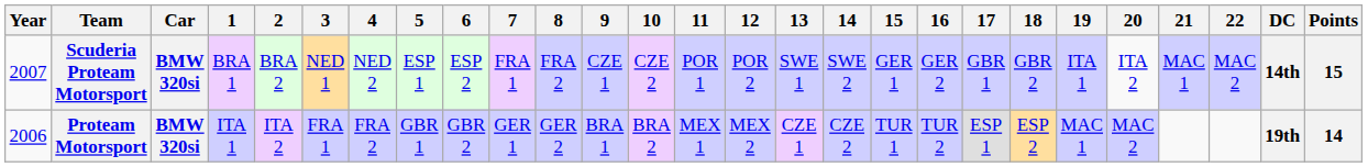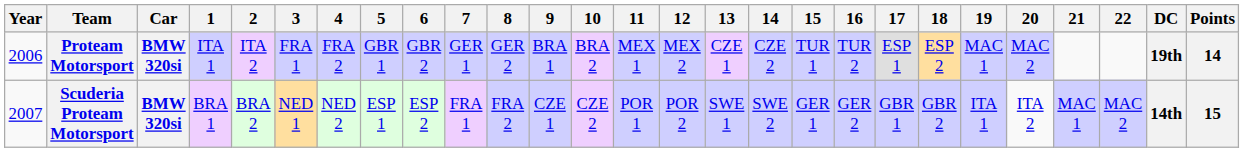 <table class="wikitable" style="text-align:center; font-size:85%">
 <tr>
 <th>Year</th>
 <th>Team</th>
 <th>Car</th>
 <th>1</th>
 <th>2</th>
 <th>3</th>
 <th>4</th>
 <th>5</th>
 <th>6</th>
 <th>7</th>
 <th>8</th>
 <th>9</th>
 <th>10</th>
 <th>11</th>
 <th>12</th>
 <th>13</th>
 <th>14</th>
 <th>15</th>
 <th>16</th>
 <th>17</th>
 <th>18</th>
 <th>19</th>
 <th>20</th>
 <th>21</th>
 <th>22</th>
 <th>DC</th>
 <th>Points</th>
 </tr>
 <tr>
+<td><a href='#'>2006</a></td>
+<th><a href='#'>Proteam Motorsport</a></th>
+<th><a href='#'>BMW 320si</a></th>
+<td style="background:#cfcfff;"><a href='#'>ITA<br>1</a><br></td>
+<td style="background:#efcfff;"><a href='#'>ITA<br>2</a><br></td>
+<td style="background:#cfcfff;"><a href='#'>FRA<br>1</a><br></td>
+<td style="background:#cfcfff;"><a href='#'>FRA<br>2</a><br></td>
+<td style="background:#cfcfff;"><a href='#'>GBR<br>1</a><br></td>
+<td style="background:#cfcfff;"><a href='#'>GBR<br>2</a><br></td>
+<td style="background:#cfcfff;"><a href='#'>GER<br>1</a><br></td>
+<td style="background:#cfcfff;"><a href='#'>GER<br>2</a><br></td>
+<td style="background:#cfcfff;"><a href='#'>BRA<br>1</a><br></td>
+<td style="background:#efcfff;"><a href='#'>BRA<br>2</a><br></td>
+<td style="background:#cfcfff;"><a href='#'>MEX<br>1</a><br></td>
+<td style="background:#cfcfff;"><a href='#'>MEX<br>2</a><br></td>
+<td style="background:#efcfff;"><a href='#'>CZE<br>1</a><br></td>
+<td style="background:#cfcfff;"><a href='#'>CZE<br>2</a><br></td>
+<td style="background:#cfcfff;"><a href='#'>TUR<br>1</a><br></td>
+<td style="background:#cfcfff;"><a href='#'>TUR<br>2</a><br></td>
+<td style="background:#dfdfdf;"><a href='#'>ESP<br>1</a><br></td>
+<td style="background:#FFDF9F;"><a href='#'>ESP<br>2</a><br></td>
+<td style="background:#cfcfff;"><a href='#'>MAC<br>1</a><br></td>
+<td style="background:#cfcfff;"><a href='#'>MAC<br>2</a><br></td>
+<td></td>
+<td></td>
+<th>19th</th>
+<th>14</th>
+</tr>
+<tr>
 <td><a href='#'>2007</a></td>
 <th><a href='#'>Scuderia Proteam Motorsport</a></th>
 <th><a href='#'>BMW 320si</a></th>
 <td style="background:#efcfff;"><a href='#'>BRA<br>1</a><br></td>
 <td style="background:#dfffdf;"><a href='#'>BRA<br>2</a><br></td>
 <td style="background:#FFDF9F;"><a href='#'>NED<br>1</a><br></td>
 <td style="background:#dfffdf;"><a href='#'>NED<br>2</a><br></td>
 <td style="background:#dfffdf;"><a href='#'>ESP<br>1</a><br></td>
 <td style="background:#dfffdf;"><a href='#'>ESP<br>2</a><br></td>
 <td style="background:#efcfff;"><a href='#'>FRA<br>1</a><br></td>
 <td style="background:#cfcfff;"><a href='#'>FRA<br>2</a><br></td>
 <td style="background:#cfcfff;"><a href='#'>CZE<br>1</a><br></td>
 <td style="background:#efcfff;"><a href='#'>CZE<br>2</a><br></td>
 <td style="background:#cfcfff;"><a href='#'>POR<br>1</a><br></td>
 <td style="background:#cfcfff;"><a href='#'>POR<br>2</a><br></td>
 <td style="background:#cfcfff;"><a href='#'>SWE<br>1</a><br></td>
 <td style="background:#cfcfff;"><a href='#'>SWE<br>2</a><br></td>
 <td style="background:#cfcfff;"><a href='#'>GER<br>1</a><br> </td>
 <td style="background:#cfcfff;"><a href='#'>GER<br>2</a><br></td>
 <td style="background:#cfcfff;"><a href='#'>GBR<br>1</a><br></td>
 <td style="background:#cfcfff;"><a href='#'>GBR<br>2</a><br></td>
 <td style="background:#cfcfff;"><a href='#'>ITA<br>1</a><br></td>
 <td><a href='#'>ITA<br>2</a><br></td>
 <td style="background:#cfcfff;"><a href='#'>MAC<br>1</a><br></td>
 <td style="background:#cfcfff;"><a href='#'>MAC<br>2</a><br></td>
 <th>14th</th>
 <th>15</th>
 </tr>
-<tr>
-<td><a href='#'>2006</a></td>
-<th><a href='#'>Proteam Motorsport</a></th>
-<th><a href='#'>BMW 320si</a></th>
-<td style="background:#cfcfff;"><a href='#'>ITA<br>1</a><br></td>
-<td style="background:#efcfff;"><a href='#'>ITA<br>2</a><br></td>
-<td style="background:#cfcfff;"><a href='#'>FRA<br>1</a><br></td>
-<td style="background:#cfcfff;"><a href='#'>FRA<br>2</a><br></td>
-<td style="background:#cfcfff;"><a href='#'>GBR<br>1</a><br></td>
-<td style="background:#cfcfff;"><a href='#'>GBR<br>2</a><br></td>
-<td style="background:#cfcfff;"><a href='#'>GER<br>1</a><br></td>
-<td style="background:#cfcfff;"><a href='#'>GER<br>2</a><br></td>
-<td style="background:#cfcfff;"><a href='#'>BRA<br>1</a><br></td>
-<td style="background:#efcfff;"><a href='#'>BRA<br>2</a><br></td>
-<td style="background:#cfcfff;"><a href='#'>MEX<br>1</a><br></td>
-<td style="background:#cfcfff;"><a href='#'>MEX<br>2</a><br></td>
-<td style="background:#efcfff;"><a href='#'>CZE<br>1</a><br></td>
-<td style="background:#cfcfff;"><a href='#'>CZE<br>2</a><br></td>
-<td style="background:#cfcfff;"><a href='#'>TUR<br>1</a><br></td>
-<td style="background:#cfcfff;"><a href='#'>TUR<br>2</a><br></td>
-<td style="background:#dfdfdf;"><a href='#'>ESP<br>1</a><br></td>
-<td style="background:#FFDF9F;"><a href='#'>ESP<br>2</a><br></td>
-<td style="background:#cfcfff;"><a href='#'>MAC<br>1</a><br></td>
-<td style="background:#cfcfff;"><a href='#'>MAC<br>2</a><br></td>
-<td></td>
-<td></td>
-<th>19th</th>
-<th>14</th>
-</tr>
 </table>
